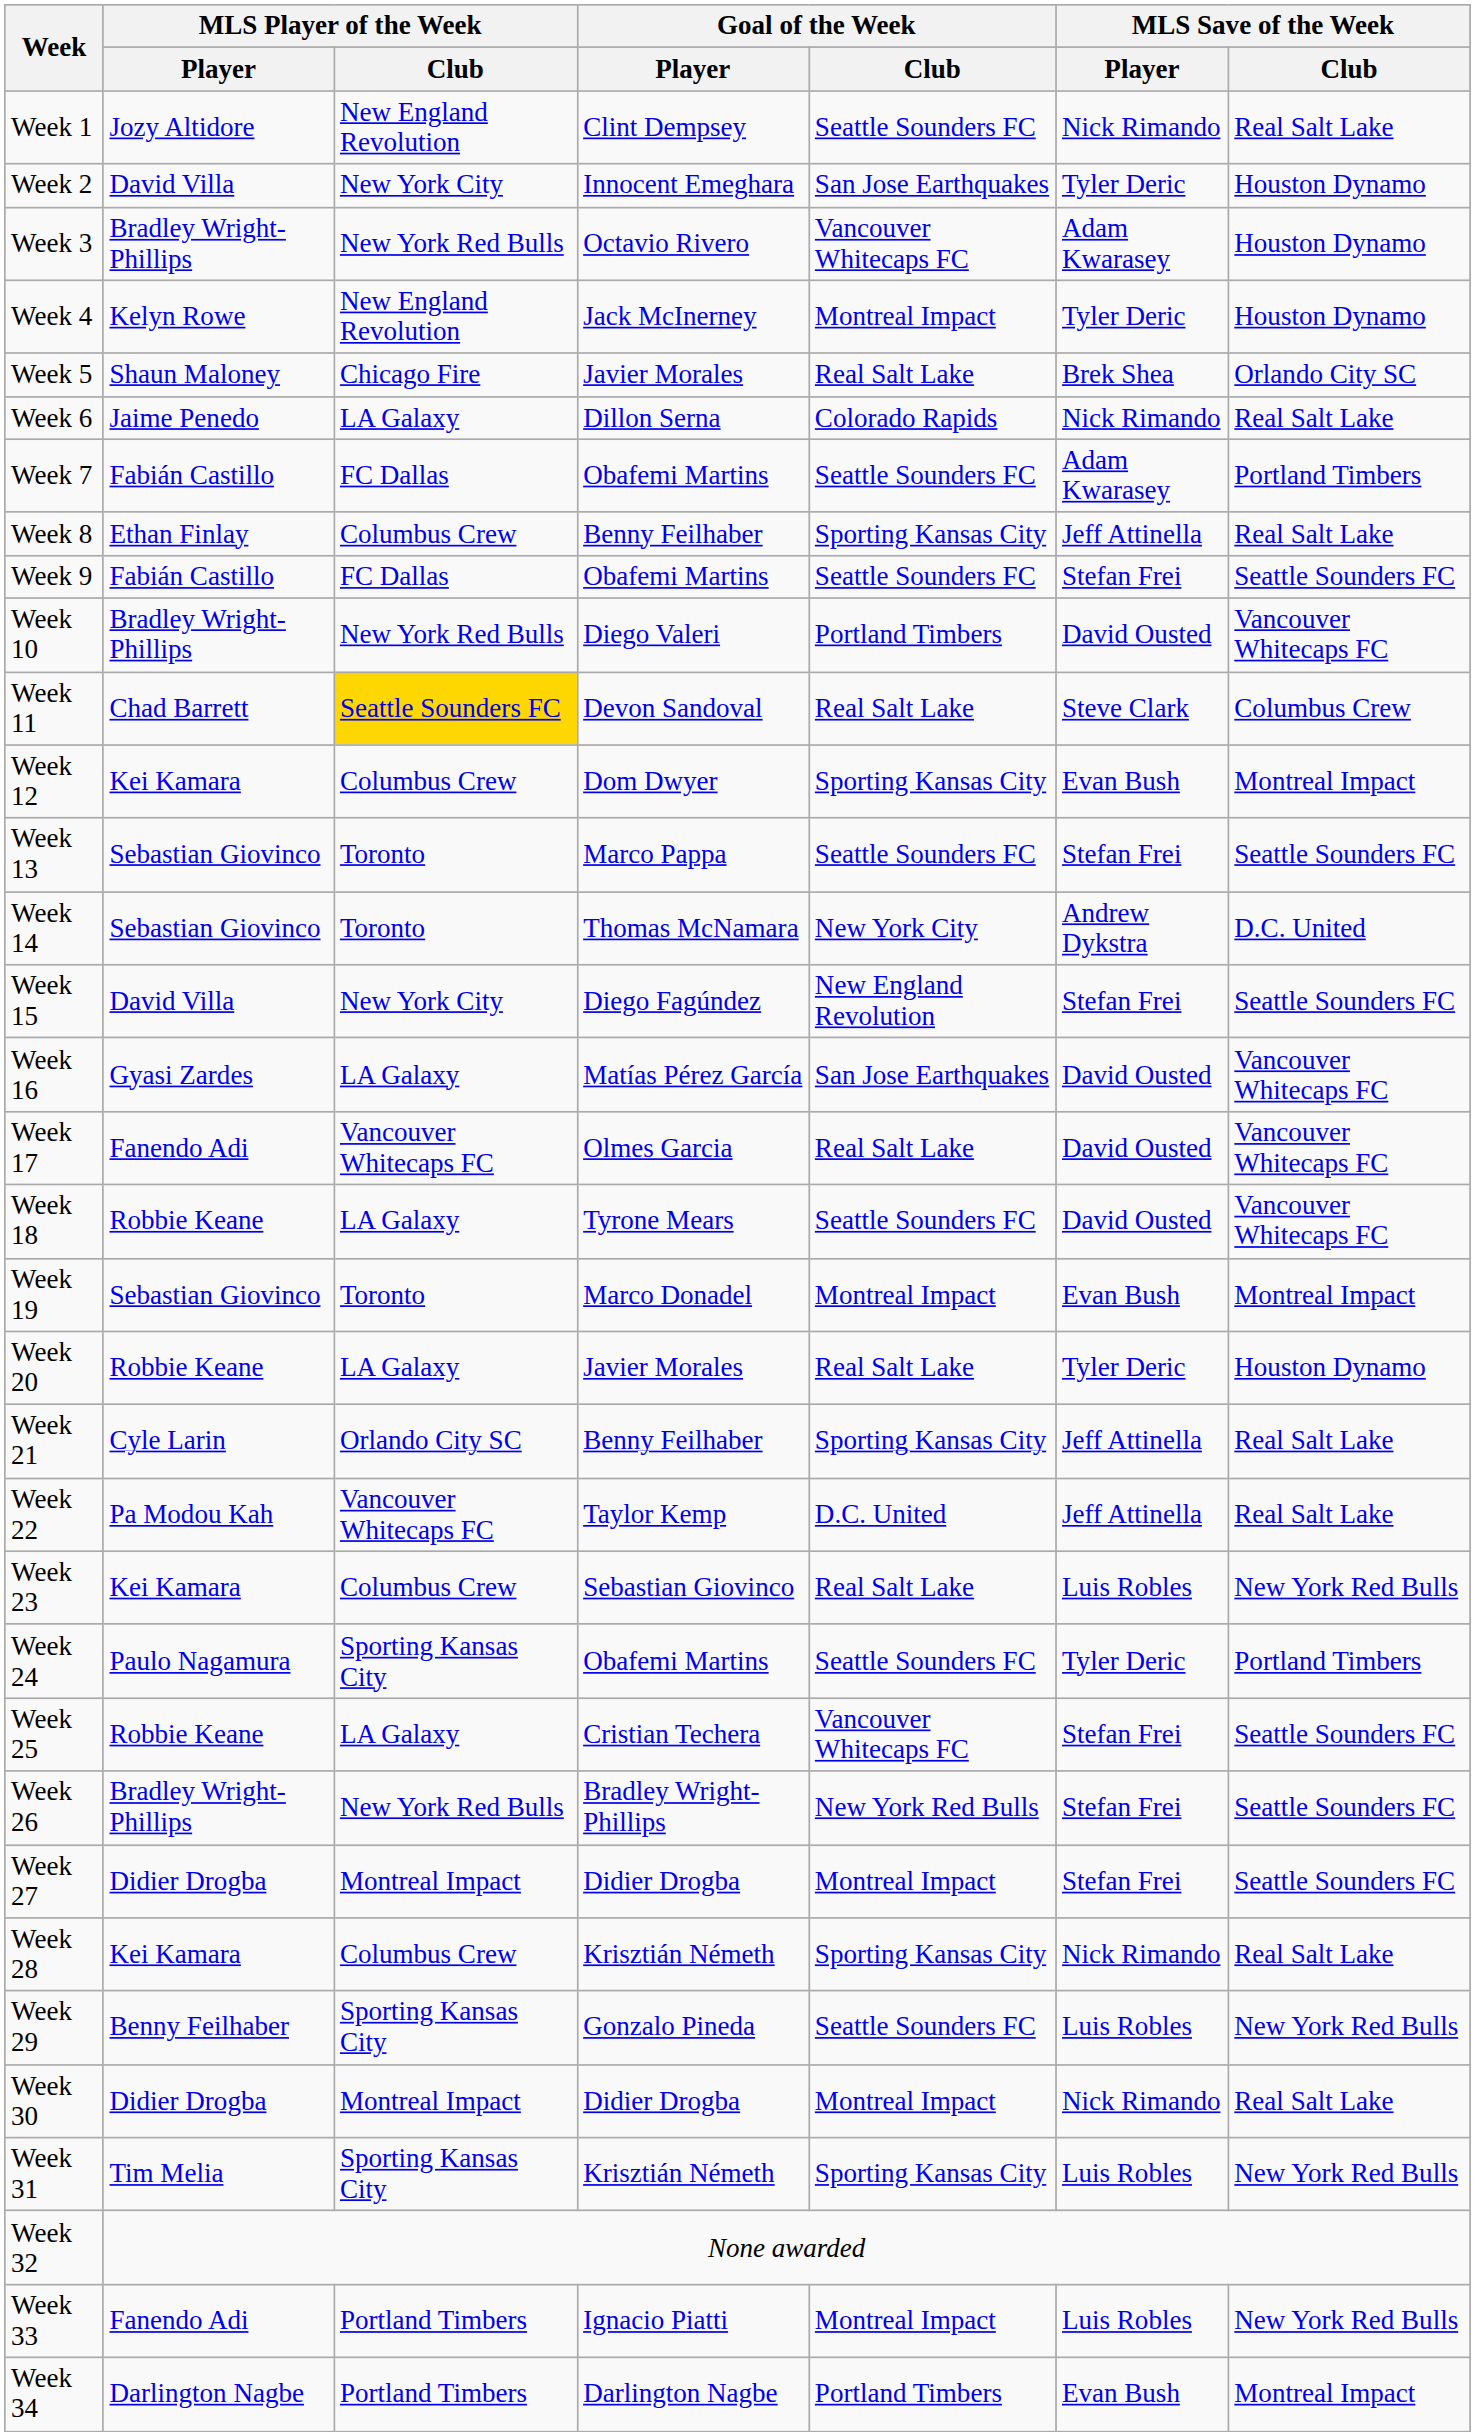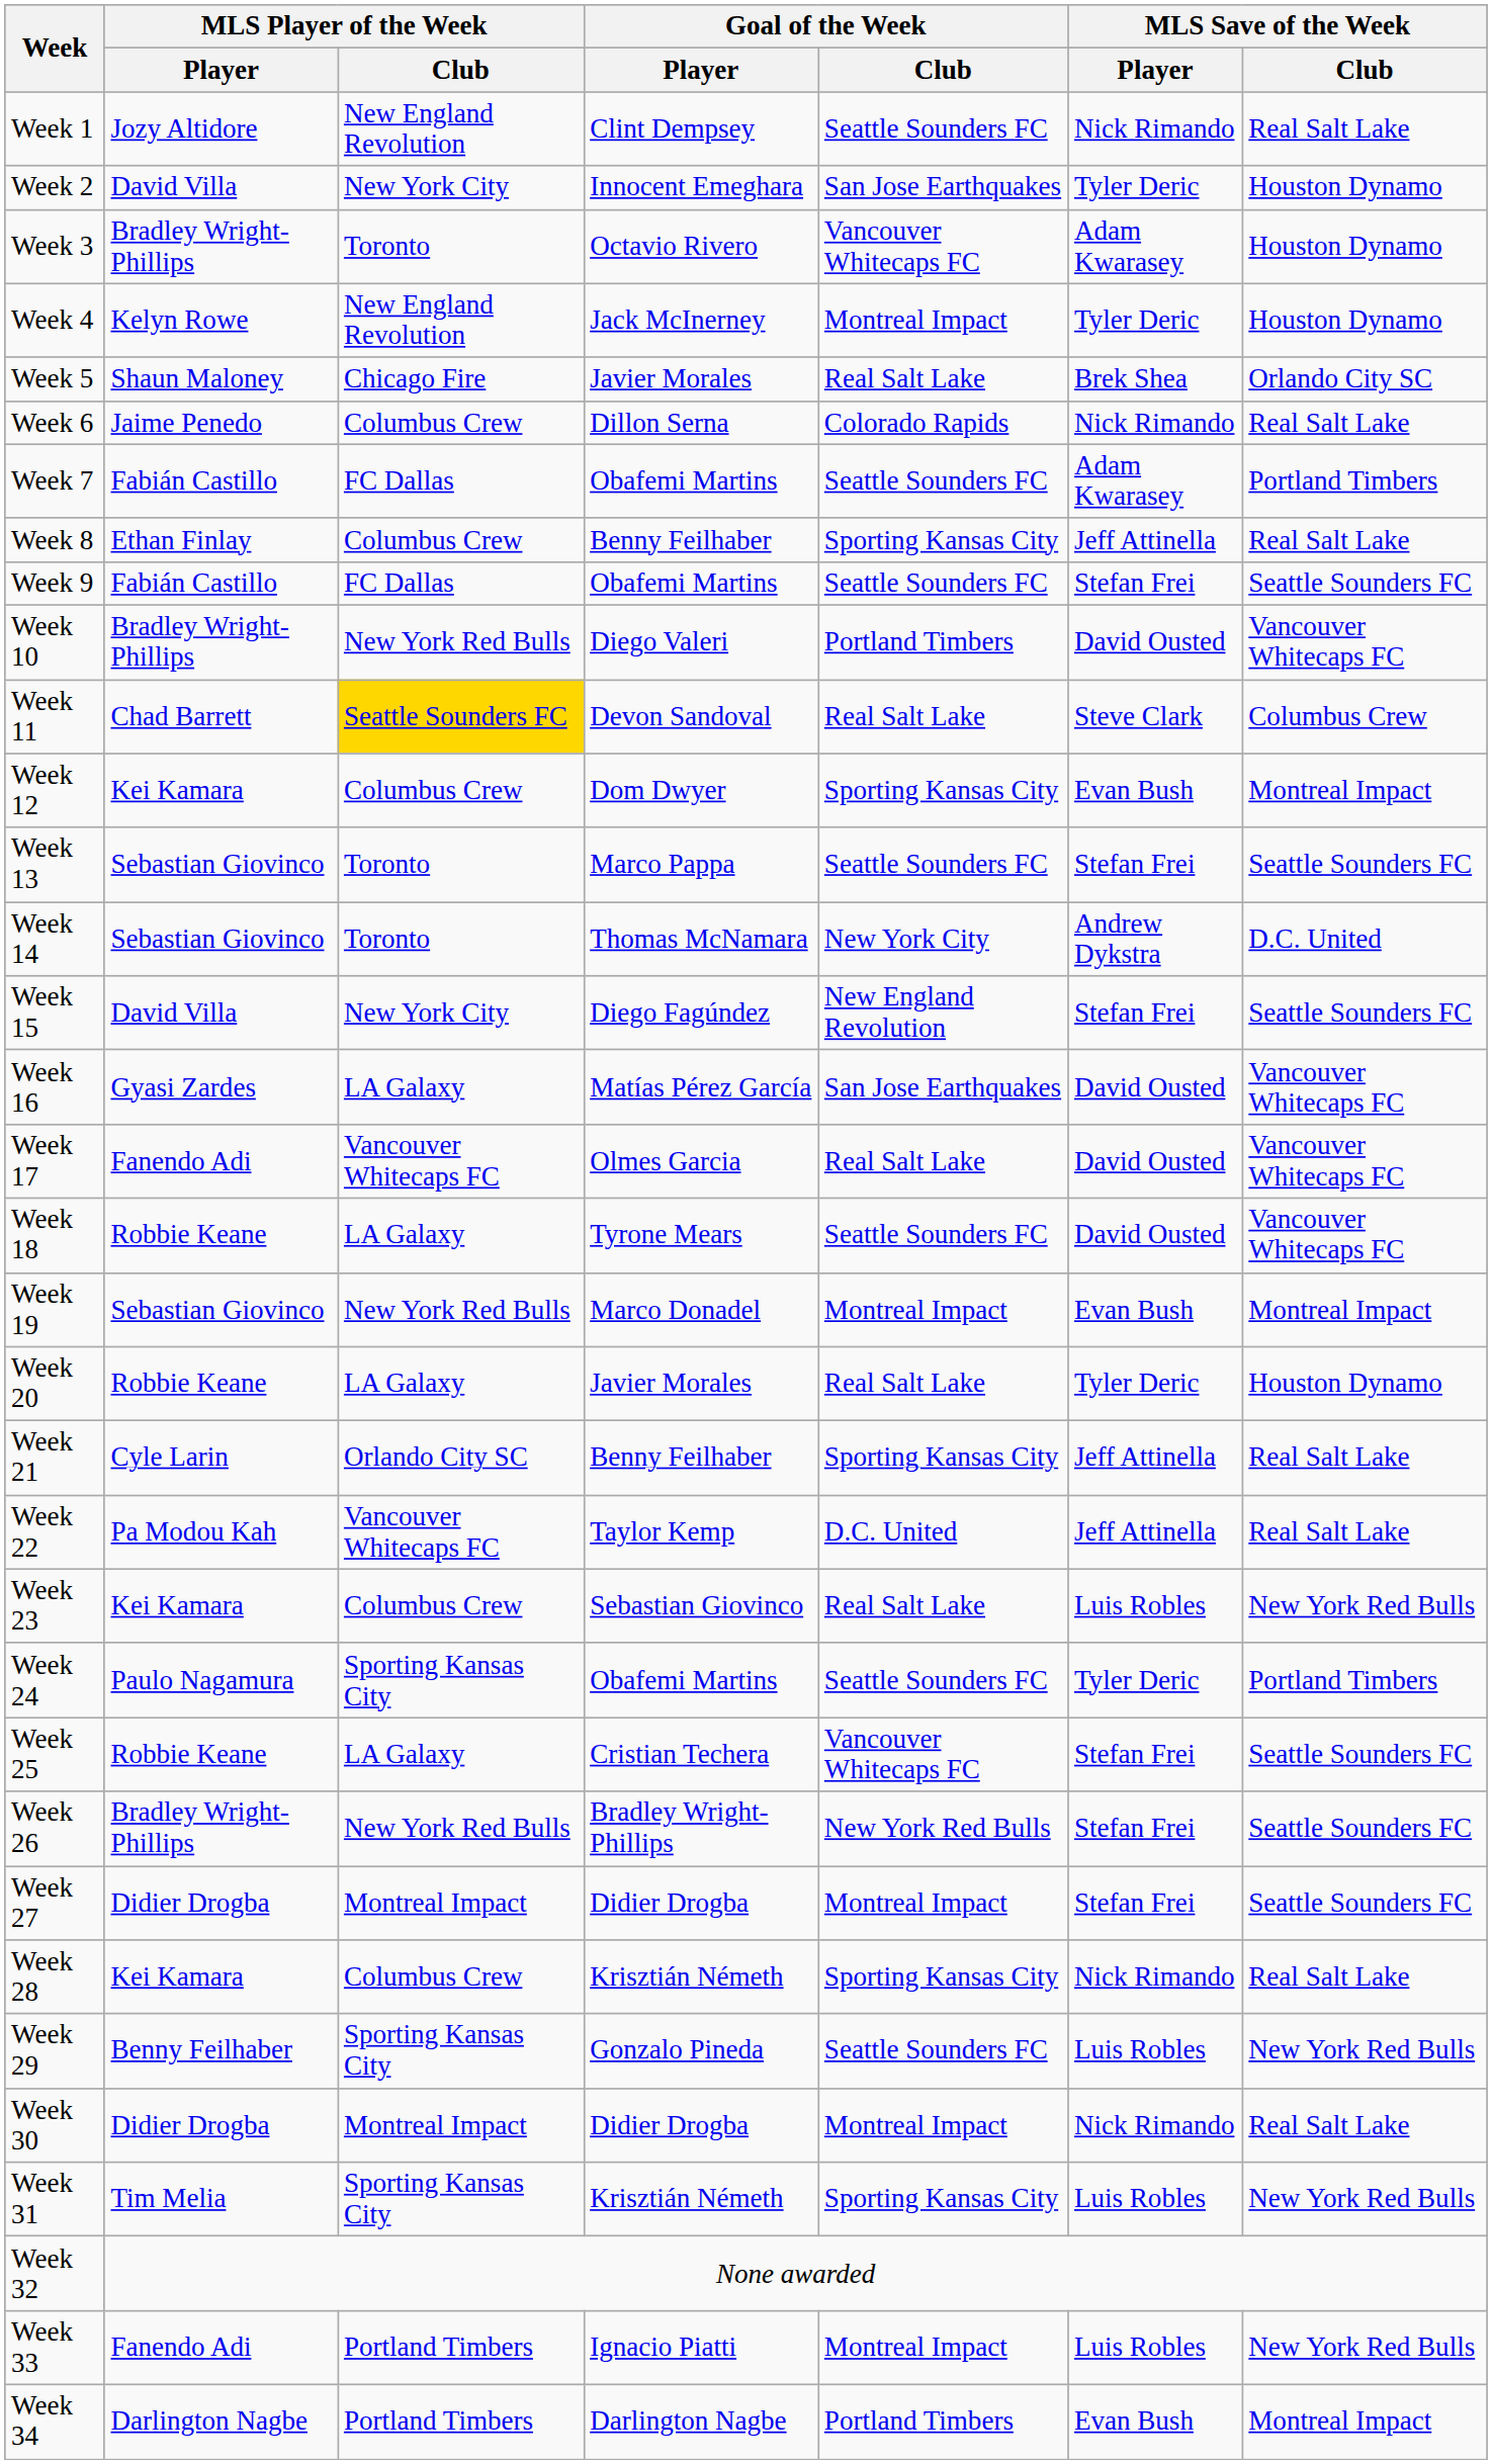 <table class="wikitable">
 <tr>
 <th rowspan="2">Week</th>
 <th colspan="2">MLS Player of the Week</th>
 <th colspan="2">Goal of the Week</th>
 <th colspan="2">MLS Save of the Week</th>
 </tr>
 <tr>
 <th>Player</th>
 <th>Club</th>
 <th>Player</th>
 <th>Club</th>
 <th>Player</th>
 <th>Club</th>
 </tr>
 <tr>
 <td>Week 1</td>
 <td> <a href='#'>Jozy Altidore</a></td>
 <td><a href='#'>New England Revolution</a></td>
 <td> <a href='#'>Clint Dempsey</a></td>
 <td><a href='#'>Seattle Sounders FC</a></td>
 <td> <a href='#'>Nick Rimando</a></td>
 <td><a href='#'>Real Salt Lake</a></td>
 </tr>
 <tr>
 <td>Week 2</td>
 <td> <a href='#'>David Villa</a></td>
 <td><a href='#'>New York City</a></td>
 <td> <a href='#'>Innocent Emeghara</a></td>
 <td><a href='#'>San Jose Earthquakes</a></td>
 <td> <a href='#'>Tyler Deric</a></td>
 <td><a href='#'>Houston Dynamo</a></td>
 </tr>
 <tr>
 <td>Week 3</td>
 <td> <a href='#'>Bradley Wright-Phillips</a></td>
-<td><a href='#'>New York Red Bulls</a></td>
+<td><a href='#'>Toronto</a></td>
 <td> <a href='#'>Octavio Rivero</a></td>
 <td><a href='#'>Vancouver Whitecaps FC</a></td>
 <td> <a href='#'>Adam Kwarasey</a></td>
 <td><a href='#'>Houston Dynamo</a></td>
 </tr>
 <tr>
 <td>Week 4</td>
 <td> <a href='#'>Kelyn Rowe</a></td>
 <td><a href='#'>New England Revolution</a></td>
 <td> <a href='#'>Jack McInerney</a></td>
 <td><a href='#'>Montreal Impact</a></td>
 <td> <a href='#'>Tyler Deric</a></td>
 <td><a href='#'>Houston Dynamo</a></td>
 </tr>
 <tr>
 <td>Week 5</td>
 <td> <a href='#'>Shaun Maloney</a></td>
 <td><a href='#'>Chicago Fire</a></td>
 <td> <a href='#'>Javier Morales</a></td>
 <td><a href='#'>Real Salt Lake</a></td>
 <td> <a href='#'>Brek Shea</a></td>
 <td><a href='#'>Orlando City SC</a></td>
 </tr>
 <tr>
 <td>Week 6</td>
 <td> <a href='#'>Jaime Penedo</a></td>
-<td><a href='#'>LA Galaxy</a></td>
+<td><a href='#'>Columbus Crew</a></td>
 <td> <a href='#'>Dillon Serna</a></td>
 <td><a href='#'>Colorado Rapids</a></td>
 <td> <a href='#'>Nick Rimando</a></td>
 <td><a href='#'>Real Salt Lake</a></td>
 </tr>
 <tr>
 <td>Week 7</td>
 <td> <a href='#'>Fabián Castillo</a></td>
 <td><a href='#'>FC Dallas</a></td>
 <td> <a href='#'>Obafemi Martins</a></td>
 <td><a href='#'>Seattle Sounders FC</a></td>
 <td> <a href='#'>Adam Kwarasey</a></td>
 <td><a href='#'>Portland Timbers</a></td>
 </tr>
 <tr>
 <td>Week 8</td>
 <td> <a href='#'>Ethan Finlay</a></td>
 <td><a href='#'>Columbus Crew</a></td>
 <td> <a href='#'>Benny Feilhaber</a></td>
 <td><a href='#'>Sporting Kansas City</a></td>
 <td> <a href='#'>Jeff Attinella</a></td>
 <td><a href='#'>Real Salt Lake</a></td>
 </tr>
 <tr>
 <td>Week 9</td>
 <td> <a href='#'>Fabián Castillo</a></td>
 <td><a href='#'>FC Dallas</a></td>
 <td> <a href='#'>Obafemi Martins</a></td>
 <td><a href='#'>Seattle Sounders FC</a></td>
 <td> <a href='#'>Stefan Frei</a></td>
 <td><a href='#'>Seattle Sounders FC</a></td>
 </tr>
 <tr>
 <td>Week 10</td>
 <td> <a href='#'>Bradley Wright-Phillips</a></td>
 <td><a href='#'>New York Red Bulls</a></td>
 <td> <a href='#'>Diego Valeri</a></td>
 <td><a href='#'>Portland Timbers</a></td>
 <td> <a href='#'>David Ousted</a></td>
 <td><a href='#'>Vancouver Whitecaps FC</a></td>
 </tr>
 <tr>
 <td>Week 11</td>
 <td> <a href='#'>Chad Barrett</a></td>
 <td style="background: gold;"><a href='#'>Seattle Sounders FC</a></td>
 <td> <a href='#'>Devon Sandoval</a></td>
 <td><a href='#'>Real Salt Lake</a></td>
 <td> <a href='#'>Steve Clark</a></td>
 <td><a href='#'>Columbus Crew</a></td>
 </tr>
 <tr>
 <td>Week 12</td>
 <td> <a href='#'>Kei Kamara</a></td>
 <td><a href='#'>Columbus Crew</a></td>
 <td> <a href='#'>Dom Dwyer</a></td>
 <td><a href='#'>Sporting Kansas City</a></td>
 <td> <a href='#'>Evan Bush</a></td>
 <td><a href='#'>Montreal Impact</a></td>
 </tr>
 <tr>
 <td>Week 13</td>
 <td> <a href='#'>Sebastian Giovinco</a></td>
 <td><a href='#'>Toronto</a></td>
 <td> <a href='#'>Marco Pappa</a></td>
 <td><a href='#'>Seattle Sounders FC</a></td>
 <td> <a href='#'>Stefan Frei</a></td>
 <td><a href='#'>Seattle Sounders FC</a></td>
 </tr>
 <tr>
 <td>Week 14</td>
 <td> <a href='#'>Sebastian Giovinco</a></td>
 <td><a href='#'>Toronto</a></td>
 <td> <a href='#'>Thomas McNamara</a></td>
 <td><a href='#'>New York City</a></td>
 <td> <a href='#'>Andrew Dykstra</a></td>
 <td><a href='#'>D.C. United</a></td>
 </tr>
 <tr>
 <td>Week 15</td>
 <td> <a href='#'>David Villa</a></td>
 <td><a href='#'>New York City</a></td>
 <td> <a href='#'>Diego Fagúndez</a></td>
 <td><a href='#'>New England Revolution</a></td>
 <td> <a href='#'>Stefan Frei</a></td>
 <td><a href='#'>Seattle Sounders FC</a></td>
 </tr>
 <tr>
 <td>Week 16</td>
 <td> <a href='#'>Gyasi Zardes</a></td>
 <td><a href='#'>LA Galaxy</a></td>
 <td> <a href='#'>Matías Pérez García</a></td>
 <td><a href='#'>San Jose Earthquakes</a></td>
 <td> <a href='#'>David Ousted</a></td>
 <td><a href='#'>Vancouver Whitecaps FC</a></td>
 </tr>
 <tr>
 <td>Week 17</td>
 <td> <a href='#'>Fanendo Adi</a></td>
 <td><a href='#'>Vancouver Whitecaps FC</a></td>
 <td> <a href='#'>Olmes Garcia</a></td>
 <td><a href='#'>Real Salt Lake</a></td>
 <td> <a href='#'>David Ousted</a></td>
 <td><a href='#'>Vancouver Whitecaps FC</a></td>
 </tr>
 <tr>
 <td>Week 18</td>
 <td> <a href='#'>Robbie Keane</a></td>
 <td><a href='#'>LA Galaxy</a></td>
 <td> <a href='#'>Tyrone Mears</a></td>
 <td><a href='#'>Seattle Sounders FC</a></td>
 <td> <a href='#'>David Ousted</a></td>
 <td><a href='#'>Vancouver Whitecaps FC</a></td>
 </tr>
 <tr>
 <td>Week 19</td>
 <td> <a href='#'>Sebastian Giovinco</a></td>
-<td><a href='#'>Toronto</a></td>
+<td><a href='#'>New York Red Bulls</a></td>
 <td> <a href='#'>Marco Donadel</a></td>
 <td><a href='#'>Montreal Impact</a></td>
 <td> <a href='#'>Evan Bush</a></td>
 <td><a href='#'>Montreal Impact</a></td>
 </tr>
 <tr>
 <td>Week 20</td>
 <td> <a href='#'>Robbie Keane</a></td>
 <td><a href='#'>LA Galaxy</a></td>
 <td> <a href='#'>Javier Morales</a></td>
 <td><a href='#'>Real Salt Lake</a></td>
 <td> <a href='#'>Tyler Deric</a></td>
 <td><a href='#'>Houston Dynamo</a></td>
 </tr>
 <tr>
 <td>Week 21</td>
 <td> <a href='#'>Cyle Larin</a></td>
 <td><a href='#'>Orlando City SC</a></td>
 <td> <a href='#'>Benny Feilhaber</a></td>
 <td><a href='#'>Sporting Kansas City</a></td>
 <td> <a href='#'>Jeff Attinella</a></td>
 <td><a href='#'>Real Salt Lake</a></td>
 </tr>
 <tr>
 <td>Week 22</td>
 <td> <a href='#'>Pa Modou Kah</a></td>
 <td><a href='#'>Vancouver Whitecaps FC</a></td>
 <td> <a href='#'>Taylor Kemp</a></td>
 <td><a href='#'>D.C. United</a></td>
 <td> <a href='#'>Jeff Attinella</a></td>
 <td><a href='#'>Real Salt Lake</a></td>
 </tr>
 <tr>
 <td>Week 23</td>
 <td> <a href='#'>Kei Kamara</a></td>
 <td><a href='#'>Columbus Crew</a></td>
 <td> <a href='#'>Sebastian Giovinco</a></td>
 <td><a href='#'>Real Salt Lake</a></td>
 <td> <a href='#'>Luis Robles</a></td>
 <td><a href='#'>New York Red Bulls</a></td>
 </tr>
 <tr>
 <td>Week 24</td>
 <td> <a href='#'>Paulo Nagamura</a></td>
 <td><a href='#'>Sporting Kansas City</a></td>
 <td> <a href='#'>Obafemi Martins</a></td>
 <td><a href='#'>Seattle Sounders FC</a></td>
 <td> <a href='#'>Tyler Deric</a></td>
 <td><a href='#'>Portland Timbers</a></td>
 </tr>
 <tr>
 <td>Week 25</td>
 <td> <a href='#'>Robbie Keane</a></td>
 <td><a href='#'>LA Galaxy</a></td>
 <td> <a href='#'>Cristian Techera</a></td>
 <td><a href='#'>Vancouver Whitecaps FC</a></td>
 <td> <a href='#'>Stefan Frei</a></td>
 <td><a href='#'>Seattle Sounders FC</a></td>
 </tr>
 <tr>
 <td>Week 26</td>
 <td> <a href='#'>Bradley Wright-Phillips</a></td>
 <td><a href='#'>New York Red Bulls</a></td>
 <td> <a href='#'>Bradley Wright-Phillips</a></td>
 <td><a href='#'>New York Red Bulls</a></td>
 <td> <a href='#'>Stefan Frei</a></td>
 <td><a href='#'>Seattle Sounders FC</a></td>
 </tr>
 <tr>
 <td>Week 27</td>
 <td> <a href='#'>Didier Drogba</a></td>
 <td><a href='#'>Montreal Impact</a></td>
 <td> <a href='#'>Didier Drogba</a></td>
 <td><a href='#'>Montreal Impact</a></td>
 <td> <a href='#'>Stefan Frei</a></td>
 <td><a href='#'>Seattle Sounders FC</a></td>
 </tr>
 <tr>
 <td>Week 28</td>
 <td> <a href='#'>Kei Kamara</a></td>
 <td><a href='#'>Columbus Crew</a></td>
 <td> <a href='#'>Krisztián Németh</a></td>
 <td><a href='#'>Sporting Kansas City</a></td>
 <td> <a href='#'>Nick Rimando</a></td>
 <td><a href='#'>Real Salt Lake</a></td>
 </tr>
 <tr>
 <td>Week 29</td>
 <td> <a href='#'>Benny Feilhaber</a></td>
 <td><a href='#'>Sporting Kansas City</a></td>
 <td> <a href='#'>Gonzalo Pineda</a></td>
 <td><a href='#'>Seattle Sounders FC</a></td>
 <td> <a href='#'>Luis Robles</a></td>
 <td><a href='#'>New York Red Bulls</a></td>
 </tr>
 <tr>
 <td>Week 30</td>
 <td> <a href='#'>Didier Drogba</a></td>
 <td><a href='#'>Montreal Impact</a></td>
 <td> <a href='#'>Didier Drogba</a></td>
 <td><a href='#'>Montreal Impact</a></td>
 <td> <a href='#'>Nick Rimando</a></td>
 <td><a href='#'>Real Salt Lake</a></td>
 </tr>
 <tr>
 <td>Week 31</td>
 <td> <a href='#'>Tim Melia</a></td>
 <td><a href='#'>Sporting Kansas City</a></td>
 <td> <a href='#'>Krisztián Németh</a></td>
 <td><a href='#'>Sporting Kansas City</a></td>
 <td> <a href='#'>Luis Robles</a></td>
 <td><a href='#'>New York Red Bulls</a></td>
 </tr>
 <tr>
 <td>Week 32</td>
 <td colspan="6" style="text-align:center;"><em>None awarded</em></td>
 </tr>
 <tr>
 <td>Week 33</td>
 <td> <a href='#'>Fanendo Adi</a></td>
 <td><a href='#'>Portland Timbers</a></td>
 <td> <a href='#'>Ignacio Piatti</a></td>
 <td><a href='#'>Montreal Impact</a></td>
 <td> <a href='#'>Luis Robles</a></td>
 <td><a href='#'>New York Red Bulls</a></td>
 </tr>
 <tr>
 <td>Week 34</td>
 <td> <a href='#'>Darlington Nagbe</a></td>
 <td><a href='#'>Portland Timbers</a></td>
 <td> <a href='#'>Darlington Nagbe</a></td>
 <td><a href='#'>Portland Timbers</a></td>
 <td> <a href='#'>Evan Bush</a></td>
 <td><a href='#'>Montreal Impact</a></td>
 </tr>
 </table>
